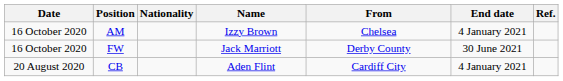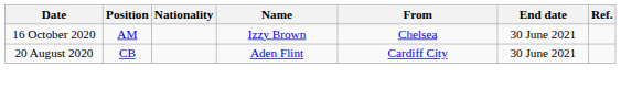 <table class="wikitable" style="text-align:center">
 <tr>
 <th style="width:120px">Date</th>
 <th style="width:50px">Position</th>
 <th style="width:50px">Nationality</th>
 <th style="width:150px">Name</th>
 <th style="width:200px">From</th>
 <th style="width:110px">End date</th>
 <th style="width:25px">Ref.</th>
 </tr>
 <tr>
 <td>16 October 2020</td>
 <td><a href='#'>AM</a></td>
 <td></td>
 <td><a href='#'>Izzy Brown</a></td>
 <td> <a href='#'>Chelsea</a></td>
-<td>4 January 2021</td>
-<td></td>
-</tr>
-<tr>
-<td>16 October 2020</td>
-<td><a href='#'>FW</a></td>
-<td></td>
-<td><a href='#'>Jack Marriott</a></td>
-<td> <a href='#'>Derby County</a></td>
 <td>30 June 2021</td>
 <td></td>
 </tr>
 <tr>
 <td>20 August 2020</td>
 <td><a href='#'>CB</a></td>
 <td></td>
 <td><a href='#'>Aden Flint</a></td>
 <td> <a href='#'>Cardiff City</a></td>
-<td>4 January 2021</td>
+<td>30 June 2021</td>
 <td></td>
 </tr>
 </table>
